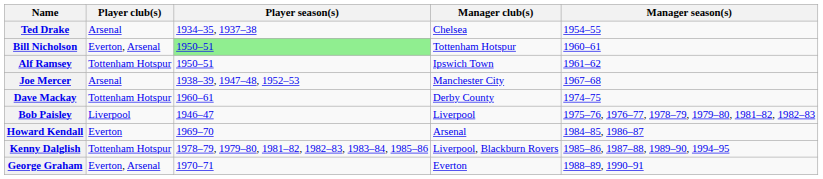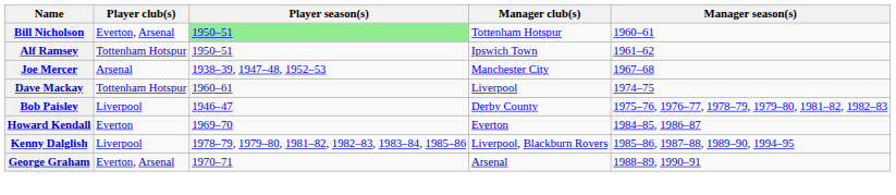 <table class="wikitable plainrowheaders">
 <tr>
 <th scope=col>Name</th>
 <th scope=col>Player club(s)</th>
 <th scope=col>Player season(s)</th>
 <th scope=col>Manager club(s)</th>
 <th scope=col>Manager season(s)</th>
-</tr>
-<tr>
-<th scope=row><a href='#'>Ted Drake</a></th>
-<td><a href='#'>Arsenal</a></td>
-<td><a href='#'>1934–35</a>, <a href='#'>1937–38</a></td>
-<td><a href='#'>Chelsea</a></td>
-<td><a href='#'>1954–55</a></td>
 </tr>
 <tr>
 <th scope=row><a href='#'>Bill Nicholson</a></th>
 <td><a href='#'>Everton</a>, <a href='#'>Arsenal</a></td>
 <td style="background: lightgreen;"><a href='#'>1950–51</a></td>
 <td><a href='#'>Tottenham Hotspur</a></td>
 <td><a href='#'>1960–61</a></td>
 </tr>
 <tr>
 <th scope=row><a href='#'>Alf Ramsey</a></th>
 <td><a href='#'>Tottenham Hotspur</a></td>
 <td><a href='#'>1950–51</a></td>
 <td><a href='#'>Ipswich Town</a></td>
 <td><a href='#'>1961–62</a></td>
 </tr>
 <tr>
 <th scope=row><a href='#'>Joe Mercer</a></th>
 <td><a href='#'>Arsenal</a></td>
 <td><a href='#'>1938–39</a>, <a href='#'>1947–48</a>, <a href='#'>1952–53</a></td>
 <td><a href='#'>Manchester City</a></td>
 <td><a href='#'>1967–68</a></td>
 </tr>
 <tr>
 <th scope=row><a href='#'>Dave Mackay</a></th>
 <td><a href='#'>Tottenham Hotspur</a></td>
 <td><a href='#'>1960–61</a></td>
-<td><a href='#'>Derby County</a></td>
+<td><a href='#'>Liverpool</a></td>
 <td><a href='#'>1974–75</a></td>
 </tr>
 <tr>
 <th scope=row><a href='#'>Bob Paisley</a></th>
 <td><a href='#'>Liverpool</a></td>
 <td><a href='#'>1946–47</a></td>
-<td><a href='#'>Liverpool</a></td>
+<td><a href='#'>Derby County</a></td>
 <td><a href='#'>1975–76</a>, <a href='#'>1976–77</a>, <a href='#'>1978–79</a>, <a href='#'>1979–80</a>, <a href='#'>1981–82</a>, <a href='#'>1982–83</a></td>
 </tr>
 <tr>
 <th scope=row><a href='#'>Howard Kendall</a></th>
 <td><a href='#'>Everton</a></td>
 <td><a href='#'>1969–70</a></td>
-<td><a href='#'>Arsenal</a></td>
+<td><a href='#'>Everton</a></td>
 <td><a href='#'>1984–85</a>, <a href='#'>1986–87</a></td>
 </tr>
 <tr>
 <th scope=row><a href='#'>Kenny Dalglish</a></th>
-<td><a href='#'>Tottenham Hotspur</a></td>
+<td><a href='#'>Liverpool</a></td>
 <td><a href='#'>1978–79</a>, <a href='#'>1979–80</a>, <a href='#'>1981–82</a>, <a href='#'>1982–83</a>, <a href='#'>1983–84</a>, <a href='#'>1985–86</a></td>
 <td><a href='#'>Liverpool</a>, <a href='#'>Blackburn Rovers</a></td>
 <td><a href='#'>1985–86</a>, <a href='#'>1987–88</a>, <a href='#'>1989–90</a>, <a href='#'>1994–95</a></td>
 </tr>
 <tr>
 <th scope=row><a href='#'>George Graham</a></th>
 <td><a href='#'>Everton</a>, <a href='#'>Arsenal</a></td>
 <td><a href='#'>1970–71</a></td>
-<td><a href='#'>Everton</a></td>
+<td><a href='#'>Arsenal</a></td>
 <td><a href='#'>1988–89</a>, <a href='#'>1990–91</a></td>
 </tr>
 </table>
